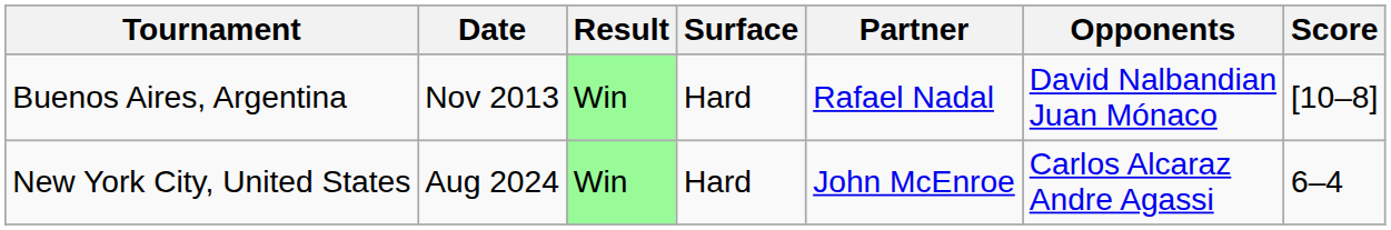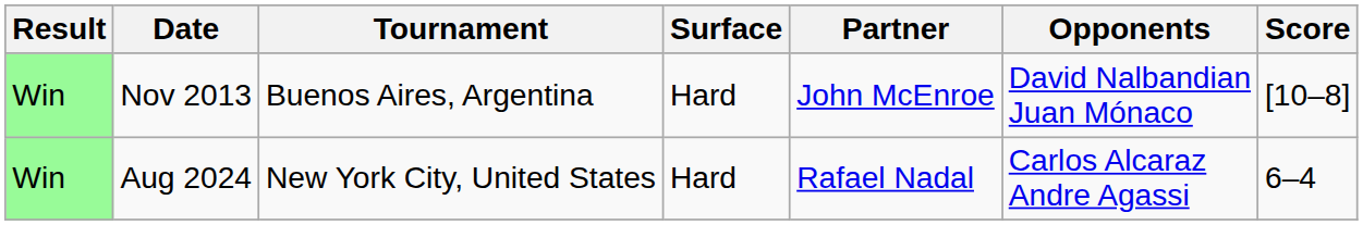 <table class="sortable wikitable">
 <tr>
+<th>Result</th>
+<th>Date</th>
 <th>Tournament</th>
-<th>Date</th>
-<th>Result</th>
 <th>Surface</th>
 <th>Partner</th>
 <th>Opponents</th>
 <th class="unsortable">Score</th>
 </tr>
 <tr>
+<td style="background:#98fb98;">Win</td>
+<td>Nov 2013</td>
 <td>Buenos Aires, Argentina</td>
-<td>Nov 2013</td>
-<td style="background:#98fb98;">Win</td>
 <td>Hard</td>
-<td> <a href='#'>Rafael Nadal</a></td>
+<td> <a href='#'>John McEnroe</a></td>
 <td> <a href='#'>David Nalbandian</a><br> <a href='#'>Juan Mónaco</a></td>
 <td>[10–8]</td>
 </tr>
 <tr>
+<td style="background:#98fb98;">Win</td>
+<td>Aug 2024</td>
 <td>New York City, United States</td>
-<td>Aug 2024</td>
-<td style="background:#98fb98;">Win</td>
 <td>Hard</td>
-<td> <a href='#'>John McEnroe</a></td>
+<td> <a href='#'>Rafael Nadal</a></td>
 <td> <a href='#'>Carlos Alcaraz</a><br> <a href='#'>Andre Agassi</a></td>
 <td>6–4</td>
 </tr>
 </table>
